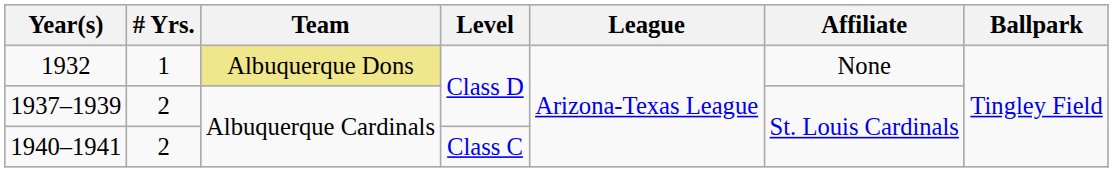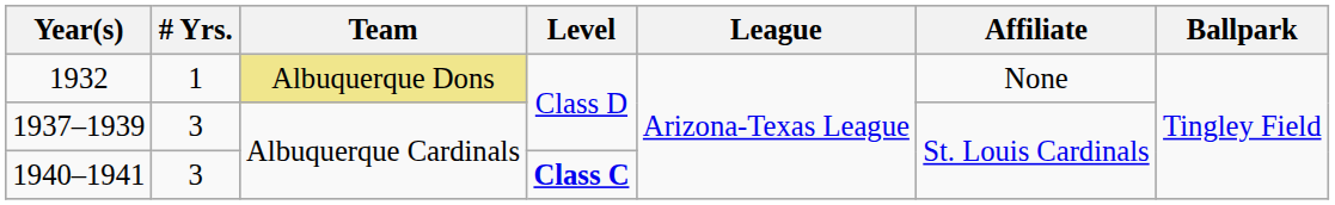 <table class="wikitable" style="text-align:center; font-size: 95%;"Albuerque>
 <tr>
 <th>Year(s)</th>
 <th># Yrs.</th>
 <th>Team</th>
 <th>Level</th>
 <th>League</th>
 <th>Affiliate</th>
 <th>Ballpark</th>
 </tr>
 <tr>
 <td>1932</td>
 <td>1</td>
 <td style="background: khaki;">Albuquerque Dons</td>
 <td rowspan=2><a href='#'>Class D</a></td>
 <td rowspan=3><a href='#'>Arizona-Texas League</a></td>
 <td>None</td>
 <td rowspan=3><a href='#'>Tingley Field</a></td>
 </tr>
 <tr>
 <td>1937–1939</td>
-<td>2</td>
+<td>3</td>
 <td rowspan=2>Albuquerque Cardinals</td>
 <td rowspan=2><a href='#'>St. Louis Cardinals</a></td>
 </tr>
 <tr>
 <td>1940–1941</td>
-<td>2</td>
-<td><a href='#'>Class C</a></td>
+<td>3</td>
+<td><strong><a href='#'>Class C</a></strong></td>
 </tr>
 </table>
